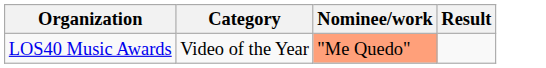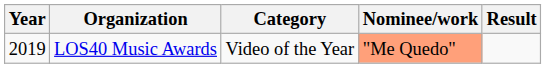 <table class="wikitable">
 <tr>
+<th>Year</th>
 <th>Organization</th>
 <th>Category</th>
 <th>Nominee/work</th>
 <th>Result</th>
 </tr>
 <tr>
+<td>2019</td>
 <td><a href='#'>LOS40 Music Awards</a></td>
 <td>Video of the Year</td>
 <td style="background: lightsalmon;">"Me Quedo"</td>
 <td></td>
 </tr>
 </table>
